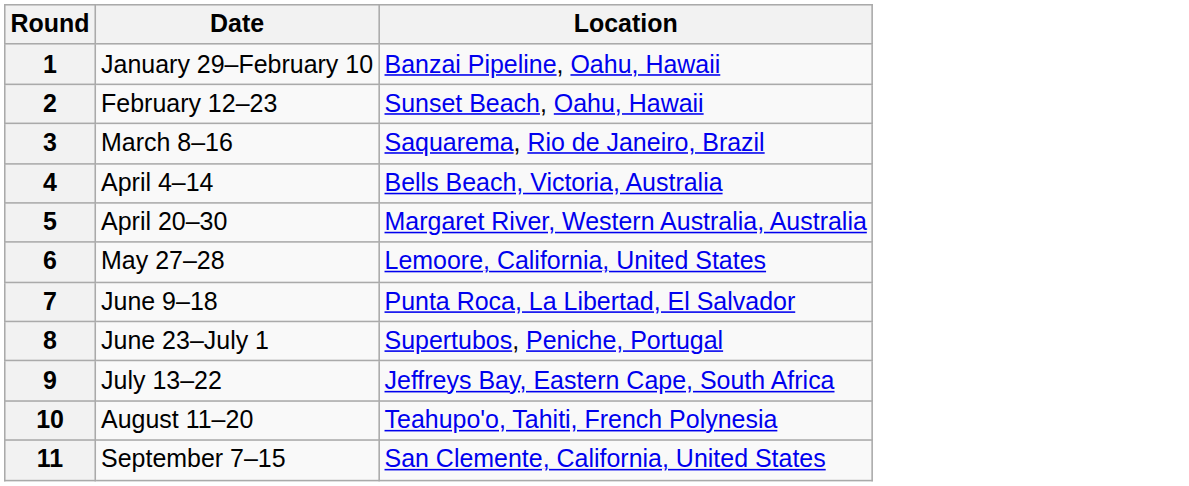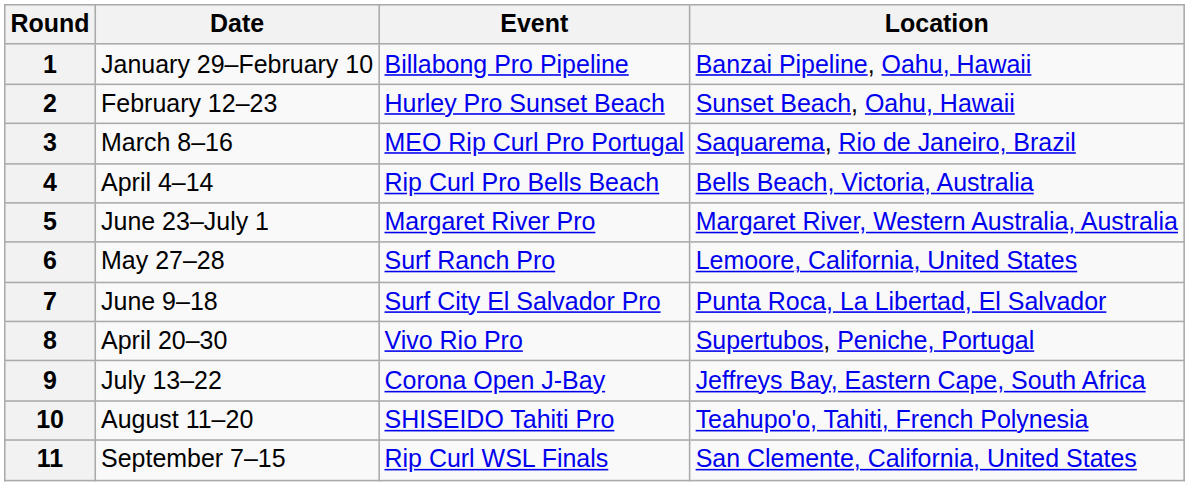 <table class="wikitable">
 <tr>
 <th>Round</th>
 <th>Date</th>
+<th>Event</th>
 <th>Location</th>
 </tr>
 <tr>
 <th>1</th>
 <td>January 29–February 10</td>
+<td> <a href='#'>Billabong Pro Pipeline</a></td>
 <td><a href='#'>Banzai Pipeline</a>, <a href='#'>Oahu, Hawaii</a></td>
 </tr>
 <tr>
 <th>2</th>
 <td>February 12–23</td>
+<td> <a href='#'>Hurley Pro Sunset Beach</a></td>
 <td><a href='#'>Sunset Beach</a>, <a href='#'>Oahu, Hawaii</a></td>
 </tr>
 <tr>
 <th>3</th>
 <td>March 8–16</td>
+<td> <a href='#'>MEO Rip Curl Pro Portugal</a></td>
 <td><a href='#'>Saquarema</a>, <a href='#'>Rio de Janeiro, Brazil</a></td>
 </tr>
 <tr>
 <th>4</th>
 <td>April 4–14</td>
+<td> <a href='#'>Rip Curl Pro Bells Beach</a></td>
 <td><a href='#'>Bells Beach, Victoria, Australia</a></td>
 </tr>
 <tr>
 <th>5</th>
-<td>April 20–30</td>
+<td>June 23–July 1</td>
+<td> <a href='#'>Margaret River Pro</a></td>
 <td><a href='#'>Margaret River, Western Australia, Australia</a></td>
 </tr>
 <tr>
 <th>6</th>
 <td>May 27–28</td>
+<td> <a href='#'>Surf Ranch Pro</a></td>
 <td><a href='#'>Lemoore, California, United States</a></td>
 </tr>
 <tr>
 <th>7</th>
 <td>June 9–18</td>
+<td> <a href='#'>Surf City El Salvador Pro</a></td>
 <td><a href='#'>Punta Roca, La Libertad, El Salvador</a></td>
 </tr>
 <tr>
 <th>8</th>
-<td>June 23–July 1</td>
+<td>April 20–30</td>
+<td> <a href='#'>Vivo Rio Pro</a></td>
 <td><a href='#'>Supertubos</a>, <a href='#'>Peniche, Portugal</a></td>
 </tr>
 <tr>
 <th>9</th>
 <td>July 13–22</td>
+<td> <a href='#'>Corona Open J-Bay</a></td>
 <td><a href='#'>Jeffreys Bay, Eastern Cape, South Africa</a></td>
 </tr>
 <tr>
 <th>10</th>
 <td>August 11–20</td>
+<td> <a href='#'>SHISEIDO Tahiti Pro</a></td>
 <td><a href='#'>Teahupo'o, Tahiti, French Polynesia</a></td>
 </tr>
 <tr>
 <th>11</th>
 <td>September 7–15</td>
+<td> <a href='#'>Rip Curl WSL Finals</a></td>
 <td><a href='#'>San Clemente, California, United States</a></td>
 </tr>
 </table>
